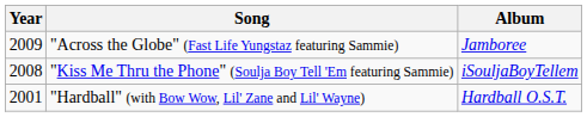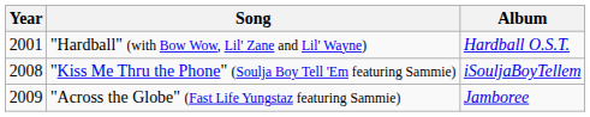 <table class="wikitable">
 <tr>
 <th style="text-align:center">Year</th>
 <th style="text-align:center">Song</th>
 <th style="text-align:center">Album</th>
 </tr>
 <tr>
-<td style="text-align:center;">2009</td>
-<td style="text-align:left">"Across the Globe" <small>(<a href='#'>Fast Life Yungstaz</a> featuring Sammie)</small></td>
-<td style="text-align:left"><em><a href='#'>Jamboree</a></em></td>
+<td style="text-align:center;">2001</td>
+<td style="text-align:left">"Hardball" <small>(with <a href='#'>Bow Wow</a>, <a href='#'>Lil' Zane</a> and <a href='#'>Lil' Wayne</a>)</small></td>
+<td style="text-align:left"><em><a href='#'>Hardball O.S.T.</a></em></td>
 </tr>
 <tr>
 <td style="text-align:center">2008</td>
 <td style="text-align:left">"<a href='#'>Kiss Me Thru the Phone</a>" <small>(<a href='#'>Soulja Boy Tell 'Em</a> featuring Sammie)</small></td>
 <td style="text-align:left"><em><a href='#'>iSouljaBoyTellem</a></em></td>
 </tr>
 <tr>
-<td style="text-align:center;">2001</td>
-<td style="text-align:left">"Hardball" <small>(with <a href='#'>Bow Wow</a>, <a href='#'>Lil' Zane</a> and <a href='#'>Lil' Wayne</a>)</small></td>
-<td style="text-align:left"><em><a href='#'>Hardball O.S.T.</a></em></td>
+<td style="text-align:center;">2009</td>
+<td style="text-align:left">"Across the Globe" <small>(<a href='#'>Fast Life Yungstaz</a> featuring Sammie)</small></td>
+<td style="text-align:left"><em><a href='#'>Jamboree</a></em></td>
 </tr>
 </table>
